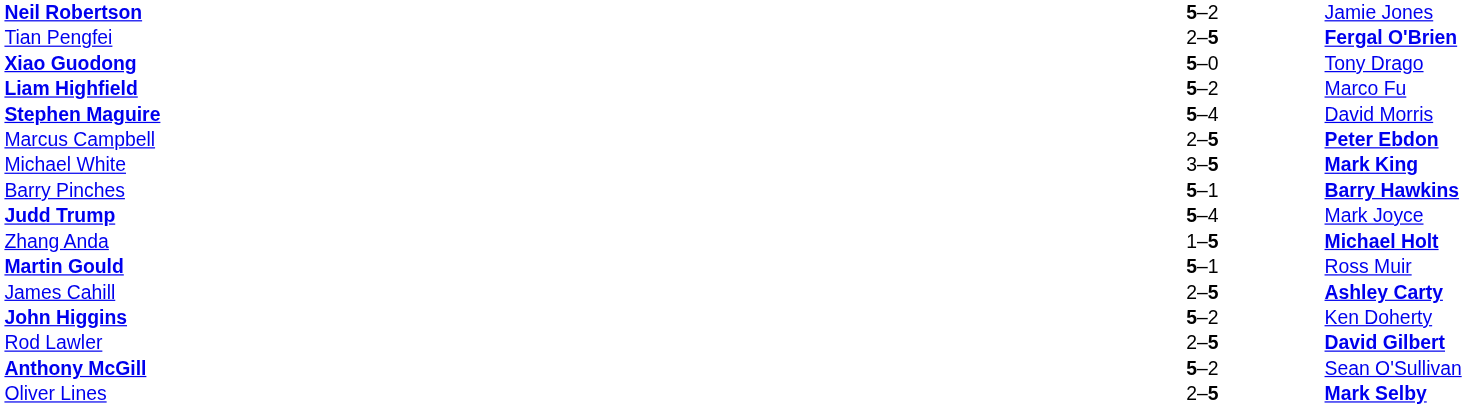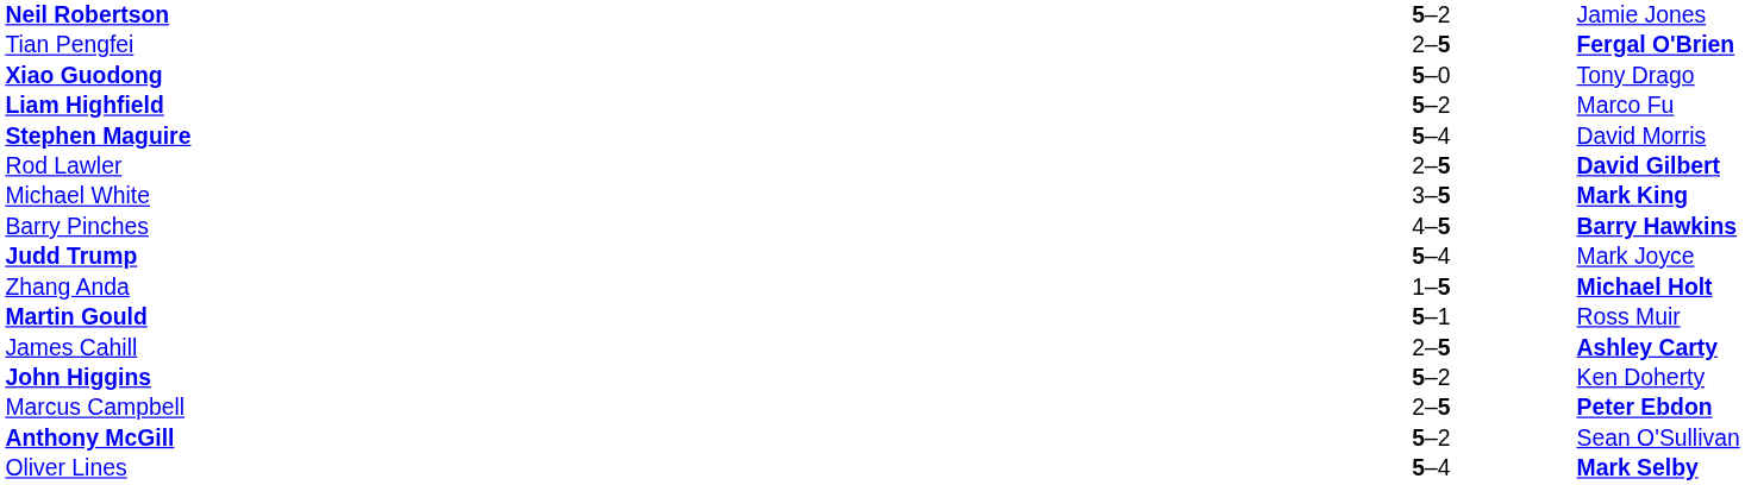 <table width="100%" cellspacing="1">
 <tr>
 <th width=45%></th>
 <th width=10%></th>
 <th width=45%></th>
 </tr>
 <tr>
 <td> <strong><a href='#'>Neil Robertson</a></strong></td>
 <td align="center"><strong>5</strong>–2</td>
 <td> <a href='#'>Jamie Jones</a></td>
 </tr>
 <tr>
 <td> <a href='#'>Tian Pengfei</a></td>
 <td align="center">2–<strong>5</strong></td>
 <td> <strong><a href='#'>Fergal O'Brien</a></strong></td>
 </tr>
 <tr>
 <td> <strong><a href='#'>Xiao Guodong</a></strong></td>
 <td align="center"><strong>5</strong>–0</td>
 <td> <a href='#'>Tony Drago</a></td>
 </tr>
 <tr>
 <td> <strong><a href='#'>Liam Highfield</a></strong></td>
 <td align="center"><strong>5</strong>–2</td>
 <td> <a href='#'>Marco Fu</a></td>
 </tr>
 <tr>
 <td> <strong><a href='#'>Stephen Maguire</a></strong></td>
 <td align="center"><strong>5</strong>–4</td>
 <td> <a href='#'>David Morris</a></td>
 </tr>
 <tr>
-<td> <a href='#'>Marcus Campbell</a></td>
+<td> <a href='#'>Rod Lawler</a></td>
 <td align="center">2–<strong>5</strong></td>
-<td> <strong><a href='#'>Peter Ebdon</a></strong></td>
+<td> <strong><a href='#'>David Gilbert</a></strong></td>
 </tr>
 <tr>
 <td> <a href='#'>Michael White</a></td>
 <td align="center">3–<strong>5</strong></td>
 <td> <strong><a href='#'>Mark King</a></strong></td>
 </tr>
 <tr>
 <td> <a href='#'>Barry Pinches</a></td>
-<td align="center"><strong>5</strong>–1</td>
+<td align="center">4–<strong>5</strong></td>
 <td> <strong><a href='#'>Barry Hawkins</a></strong></td>
 </tr>
 <tr>
 <td> <strong><a href='#'>Judd Trump</a></strong></td>
 <td align="center"><strong>5</strong>–4</td>
 <td> <a href='#'>Mark Joyce</a></td>
 </tr>
 <tr>
 <td> <a href='#'>Zhang Anda</a></td>
 <td align="center">1–<strong>5</strong></td>
 <td> <strong><a href='#'>Michael Holt</a></strong></td>
 </tr>
 <tr>
 <td> <strong><a href='#'>Martin Gould</a></strong></td>
 <td align="center"><strong>5</strong>–1</td>
 <td> <a href='#'>Ross Muir</a></td>
 </tr>
 <tr>
 <td> <a href='#'>James Cahill</a></td>
 <td align="center">2–<strong>5</strong></td>
 <td> <strong><a href='#'>Ashley Carty</a></strong></td>
 </tr>
 <tr>
 <td> <strong><a href='#'>John Higgins</a></strong></td>
 <td align="center"><strong>5</strong>–2</td>
 <td> <a href='#'>Ken Doherty</a></td>
 </tr>
 <tr>
-<td> <a href='#'>Rod Lawler</a></td>
+<td> <a href='#'>Marcus Campbell</a></td>
 <td align="center">2–<strong>5</strong></td>
-<td> <strong><a href='#'>David Gilbert</a></strong></td>
+<td> <strong><a href='#'>Peter Ebdon</a></strong></td>
 </tr>
 <tr>
 <td> <strong><a href='#'>Anthony McGill</a></strong></td>
 <td align="center"><strong>5</strong>–2</td>
 <td> <a href='#'>Sean O'Sullivan</a></td>
 </tr>
 <tr>
 <td> <a href='#'>Oliver Lines</a></td>
-<td align="center">2–<strong>5</strong></td>
+<td align="center"><strong>5</strong>–4</td>
 <td> <strong><a href='#'>Mark Selby</a></strong></td>
 </tr>
 </table>
